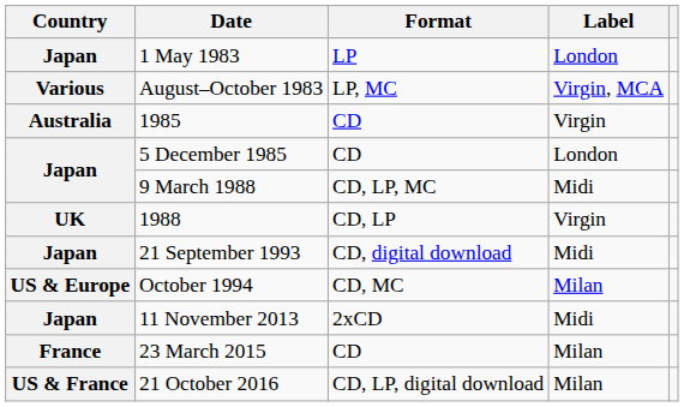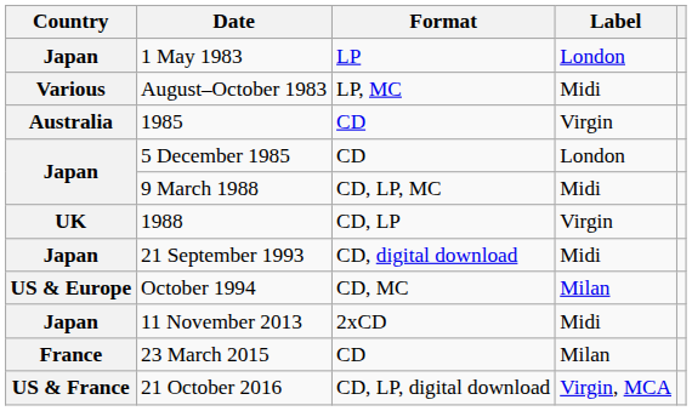 <table class="wikitable sortable plainrowheaders">
 <tr>
 <th scope="col">Country</th>
 <th scope="col">Date</th>
 <th scope="col">Format</th>
 <th scope="col">Label</th>
 <th class="unsortable" scope="col"></th>
 </tr>
 <tr>
 <th scope="row">Japan</th>
 <td>1 May 1983</td>
 <td><a href='#'>LP</a></td>
 <td><a href='#'>London</a></td>
 <td></td>
 </tr>
 <tr>
 <th scope="row">Various</th>
 <td>August–October 1983</td>
 <td>LP, <a href='#'>MC</a></td>
-<td><a href='#'>Virgin</a>, <a href='#'>MCA</a></td>
+<td>Midi</td>
 <td></td>
 </tr>
 <tr>
 <th scope="row">Australia</th>
 <td>1985</td>
 <td><a href='#'>CD</a></td>
 <td>Virgin</td>
 <td></td>
 </tr>
 <tr>
 <th rowspan="2" scope="row">Japan</th>
 <td>5 December 1985</td>
 <td>CD</td>
 <td>London</td>
 <td></td>
 </tr>
 <tr>
 <td>9 March 1988</td>
 <td>CD, LP, MC</td>
 <td>Midi</td>
 <td></td>
 </tr>
 <tr>
 <th scope="row">UK</th>
 <td>1988</td>
 <td>CD, LP</td>
 <td>Virgin</td>
 <td></td>
 </tr>
 <tr>
 <th scope="row">Japan</th>
 <td>21 September 1993</td>
 <td>CD, <a href='#'>digital download</a></td>
 <td>Midi</td>
 <td></td>
 </tr>
 <tr>
 <th scope="row">US & Europe</th>
 <td>October 1994</td>
 <td>CD, MC</td>
 <td><a href='#'>Milan</a></td>
 <td></td>
 </tr>
 <tr>
 <th scope="row">Japan</th>
 <td>11 November 2013</td>
 <td>2xCD</td>
 <td>Midi</td>
 <td></td>
 </tr>
 <tr>
 <th scope="row">France</th>
 <td>23 March 2015</td>
 <td>CD</td>
 <td>Milan</td>
 <td></td>
 </tr>
 <tr>
 <th scope="row">US & France</th>
 <td>21 October 2016</td>
 <td>CD, LP, digital download</td>
-<td>Milan</td>
+<td><a href='#'>Virgin</a>, <a href='#'>MCA</a></td>
 <td></td>
 </tr>
 </table>
